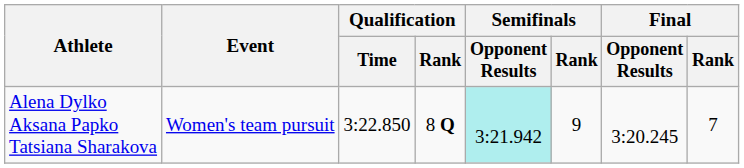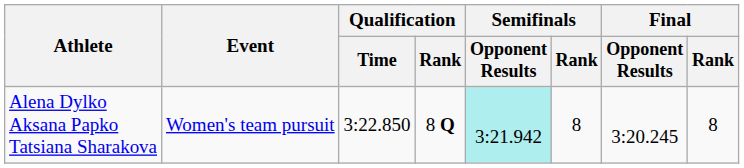 <table class="wikitable" style="font-size:90%">
 <tr>
 <th rowspan="2">Athlete</th>
 <th rowspan="2">Event</th>
 <th colspan=2>Qualification</th>
 <th colspan=2>Semifinals</th>
 <th colspan=2>Final</th>
 </tr>
 <tr style="font-size:95%">
 <th>Time</th>
 <th>Rank</th>
 <th>Opponent<br>Results</th>
 <th>Rank</th>
 <th>Opponent<br>Results</th>
 <th>Rank</th>
 </tr>
 <tr align=center>
 <td align=left><a href='#'>Alena Dylko</a><br><a href='#'>Aksana Papko</a><br><a href='#'>Tatsiana Sharakova</a></td>
 <td align=left><a href='#'>Women's team pursuit</a></td>
 <td>3:22.850</td>
 <td>8 <strong>Q</strong></td>
 <td style="background: paleturquoise;"><br>3:21.942</td>
-<td>9</td>
+<td>8</td>
 <td><br>3:20.245</td>
-<td>7</td>
+<td>8</td>
 </tr>
 </table>
